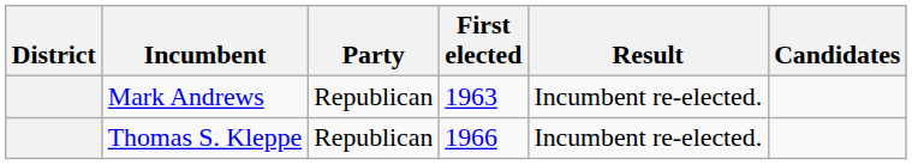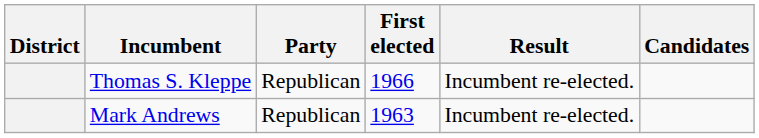 <table class=wikitable>
 <tr valign=bottom>
 <th>District</th>
 <th>Incumbent</th>
 <th>Party</th>
 <th>First<br>elected</th>
 <th>Result</th>
 <th>Candidates</th>
 </tr>
 <tr>
 <th></th>
+<td><a href='#'>Thomas S. Kleppe</a></td>
+<td>Republican</td>
+<td><a href='#'>1966</a></td>
+<td>Incumbent re-elected.</td>
+<td nowrap></td>
+</tr>
+<tr>
+<th></th>
 <td><a href='#'>Mark Andrews</a></td>
 <td>Republican</td>
 <td><a href='#'>1963</a></td>
 <td>Incumbent re-elected.</td>
 <td nowrap></td>
 </tr>
-<tr>
-<th></th>
-<td><a href='#'>Thomas S. Kleppe</a></td>
-<td>Republican</td>
-<td><a href='#'>1966</a></td>
-<td>Incumbent re-elected.</td>
-<td nowrap></td>
-</tr>
 </table>
